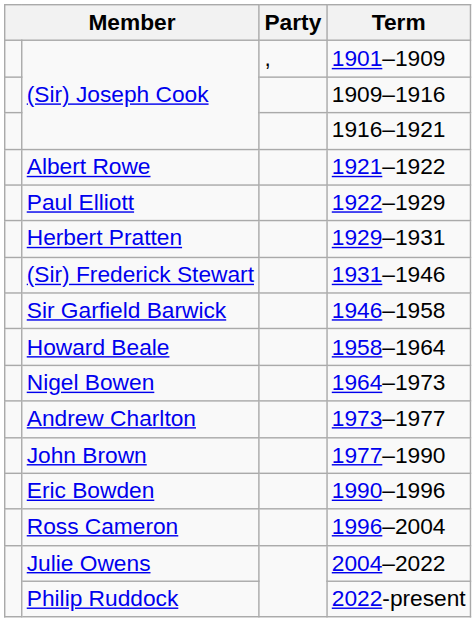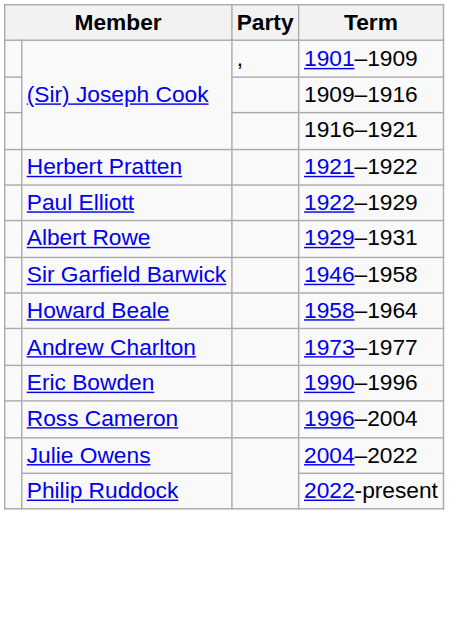 <table class="wikitable">
 <tr>
 <th colspan="2">Member</th>
 <th>Party</th>
 <th>Term</th>
 </tr>
 <tr>
 <td> </td>
 <td rowspan="3"><a href='#'>(Sir) Joseph Cook</a></td>
 <td>, </td>
 <td><a href='#'>1901</a>–1909</td>
 </tr>
 <tr>
 <td> </td>
 <td></td>
 <td>1909–1916</td>
 </tr>
 <tr>
 <td> </td>
 <td></td>
 <td>1916–1921</td>
 </tr>
 <tr>
 <td> </td>
-<td><a href='#'>Albert Rowe</a></td>
+<td><a href='#'>Herbert Pratten</a></td>
 <td></td>
 <td><a href='#'>1921</a>–1922</td>
 </tr>
 <tr>
 <td> </td>
 <td><a href='#'>Paul Elliott</a></td>
 <td></td>
 <td><a href='#'>1922</a>–1929</td>
 </tr>
 <tr>
 <td> </td>
-<td><a href='#'>Herbert Pratten</a></td>
+<td><a href='#'>Albert Rowe</a></td>
 <td></td>
 <td><a href='#'>1929</a>–1931</td>
-</tr>
-<tr>
-<td> </td>
-<td><a href='#'>(Sir) Frederick Stewart</a></td>
-<td></td>
-<td><a href='#'>1931</a>–1946</td>
 </tr>
 <tr>
 <td> </td>
 <td><a href='#'>Sir Garfield Barwick</a></td>
 <td></td>
 <td><a href='#'>1946</a>–1958</td>
 </tr>
 <tr>
 <td> </td>
 <td><a href='#'>Howard Beale</a></td>
 <td></td>
 <td><a href='#'>1958</a>–1964</td>
 </tr>
 <tr>
 <td> </td>
-<td><a href='#'>Nigel Bowen</a></td>
-<td></td>
-<td><a href='#'>1964</a>–1973</td>
-</tr>
-<tr>
-<td> </td>
 <td><a href='#'>Andrew Charlton</a></td>
 <td></td>
 <td><a href='#'>1973</a>–1977</td>
-</tr>
-<tr>
-<td> </td>
-<td><a href='#'>John Brown</a></td>
-<td></td>
-<td><a href='#'>1977</a>–1990</td>
 </tr>
 <tr>
 <td> </td>
 <td><a href='#'>Eric Bowden</a></td>
 <td></td>
 <td><a href='#'>1990</a>–1996</td>
 </tr>
 <tr>
 <td> </td>
 <td><a href='#'>Ross Cameron</a></td>
 <td></td>
 <td><a href='#'>1996</a>–2004</td>
 </tr>
 <tr>
 <td rowspan=2 > </td>
 <td><a href='#'>Julie Owens</a></td>
 <td rowspan=2></td>
 <td><a href='#'>2004</a>–2022</td>
 </tr>
 <tr>
 <td><a href='#'>Philip Ruddock</a></td>
 <td><a href='#'>2022</a>-present</td>
 </tr>
 </table>
